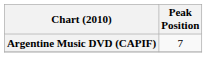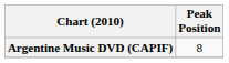 <table class="wikitable sortable plainrowheaders">
 <tr>
 <th scope="col">Chart (2010)</th>
 <th scope="col">Peak<br>Position</th>
 </tr>
 <tr>
 <th scope="row">Argentine Music DVD (CAPIF)<br></th>
-<td style="text-align:center;">7</td>
+<td style="text-align:center;">8</td>
 </tr>
 <tr>
 </tr>
 </table>
